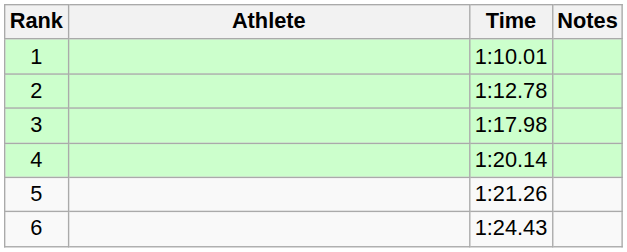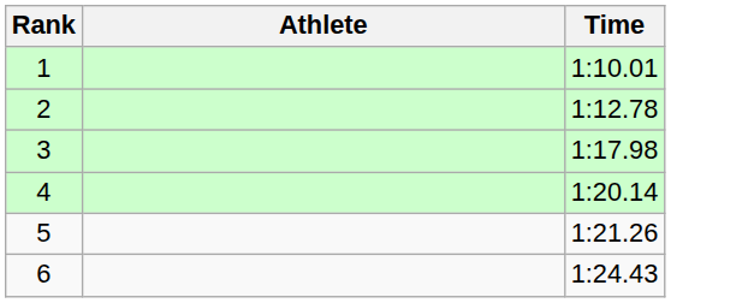 <table class="wikitable" style="text-align:center">
 <tr>
 <th>Rank</th>
 <th Style="width:18em">Athlete</th>
 <th>Time</th>
-<th>Notes</th>
 </tr>
 <tr style="background:#cfc">
 <td>1</td>
 <td style="text-align:left"></td>
 <td>1:10.01</td>
-<td></td>
 </tr>
 <tr style="background:#cfc">
 <td>2</td>
 <td style="text-align:left"></td>
 <td>1:12.78</td>
-<td></td>
 </tr>
 <tr style="background:#cfc">
 <td>3</td>
 <td style="text-align:left"></td>
 <td>1:17.98</td>
-<td></td>
 </tr>
 <tr style="background:#cfc">
 <td>4</td>
 <td style="text-align:left"></td>
 <td>1:20.14</td>
-<td></td>
 </tr>
 <tr>
 <td>5</td>
 <td style="text-align:left"></td>
 <td>1:21.26</td>
-<td></td>
 </tr>
 <tr>
 <td>6</td>
 <td style="text-align:left"></td>
 <td>1:24.43</td>
-<td></td>
 </tr>
 </table>
